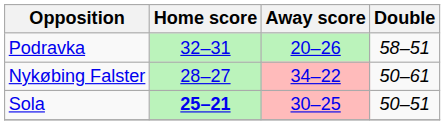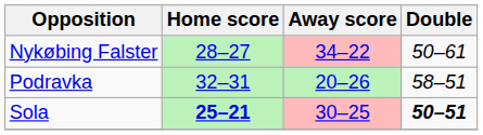 <table class="wikitable" style="text-align: center">
 <tr>
 <th>Opposition</th>
 <th>Home score</th>
 <th>Away score</th>
 <th>Double</th>
 </tr>
 <tr>
+<td align="left"> <a href='#'>Nykøbing Falster</a></td>
+<td bgcolor=#BBF3BB><a href='#'>28–27</a></td>
+<td bgcolor=#FFBBBB><a href='#'>34–22</a></td>
+<td><em>50–61</em></td>
+</tr>
+<tr>
 <td align="left"> <a href='#'>Podravka</a></td>
 <td bgcolor=#BBF3BB><a href='#'>32–31</a></td>
 <td bgcolor=#BBF3BB><a href='#'>20–26</a></td>
 <td><em>58–51</em></td>
 </tr>
 <tr>
-<td align="left"> <a href='#'>Nykøbing Falster</a></td>
-<td bgcolor=#BBF3BB><a href='#'>28–27</a></td>
-<td bgcolor=#FFBBBB><a href='#'>34–22</a></td>
-<td><em>50–61</em></td>
-</tr>
-<tr>
 <td align="left"> <a href='#'>Sola</a></td>
 <td bgcolor=#BBF3BB><strong><a href='#'>25–21</a></strong></td>
 <td bgcolor=#FFBBBB><a href='#'>30–25</a></td>
-<td><em>50–51</em></td>
+<td><strong><em>50–51</em></strong></td>
 </tr>
 <tr>
 </tr>
 </table>
